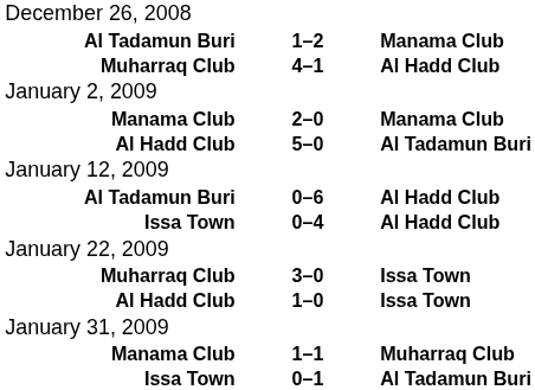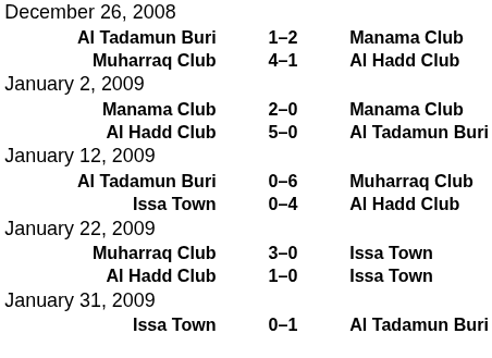 <table width=100% cellspacing=1>
 <tr>
 <th width=20%></th>
 <th width=12%></th>
 <th width=20%></th>
 <th></th>
 </tr>
 <tr>
 <td>December 26, 2008</td>
 </tr>
 <tr style=font-size:90%>
 <td align=right><strong>Al Tadamun Buri</strong></td>
 <td align=center><strong>1–2</strong></td>
 <td><strong>Manama Club</strong></td>
 <td></td>
 <td></td>
 </tr>
 <tr style=font-size:90%>
 <td align=right><strong>Muharraq Club</strong></td>
 <td align=center><strong>4–1</strong></td>
 <td><strong>Al Hadd Club</strong></td>
 <td></td>
 <td></td>
 </tr>
 <tr>
 <td>January 2, 2009</td>
 </tr>
 <tr style=font-size:90%>
 <td align=right><strong>Manama Club</strong></td>
 <td align=center><strong>2–0</strong></td>
 <td><strong>Manama Club</strong></td>
 <td></td>
 <td></td>
 </tr>
 <tr style=font-size:90%>
 <td align=right><strong>Al Hadd Club</strong></td>
 <td align=center><strong>5–0</strong></td>
 <td><strong>Al Tadamun Buri</strong></td>
 <td></td>
 <td></td>
 </tr>
 <tr>
 <td>January 12, 2009</td>
 </tr>
 <tr style=font-size:90%>
 <td align=right><strong>Al Tadamun Buri</strong></td>
 <td align=center><strong>0–6</strong></td>
-<td><strong>Al Hadd Club</strong></td>
+<td><strong>Muharraq Club</strong></td>
 <td></td>
 <td></td>
 </tr>
 <tr style=font-size:90%>
 <td align=right><strong>Issa Town</strong></td>
 <td align=center><strong>0–4</strong></td>
 <td><strong>Al Hadd Club</strong></td>
 <td></td>
 <td></td>
 </tr>
 <tr>
 <td>January 22, 2009</td>
 </tr>
 <tr style=font-size:90%>
 <td align=right><strong>Muharraq Club</strong></td>
 <td align=center><strong>3–0</strong></td>
 <td><strong>Issa Town</strong></td>
 <td></td>
 <td></td>
 </tr>
 <tr style=font-size:90%>
 <td align=right><strong>Al Hadd Club</strong></td>
 <td align=center><strong>1–0</strong></td>
 <td><strong>Issa Town</strong></td>
 <td></td>
 <td></td>
 </tr>
 <tr>
 <td>January 31, 2009</td>
 </tr>
 <tr style=font-size:90%>
-<td align=right><strong>Manama Club</strong></td>
-<td align=center><strong>1–1</strong></td>
-<td><strong>Muharraq Club</strong></td>
-<td></td>
-<td></td>
-</tr>
-<tr style=font-size:90%>
 <td align=right><strong>Issa Town</strong></td>
 <td align=center><strong>0–1</strong></td>
 <td><strong>Al Tadamun Buri</strong></td>
 <td></td>
 <td></td>
 </tr>
 </table>
